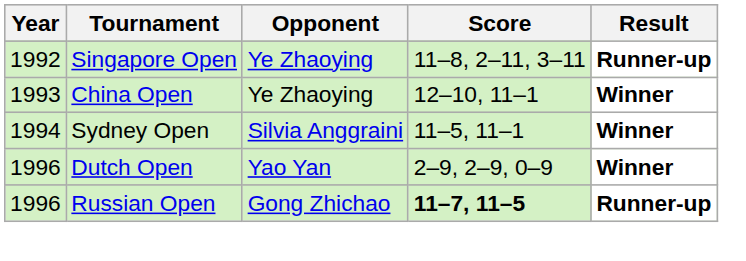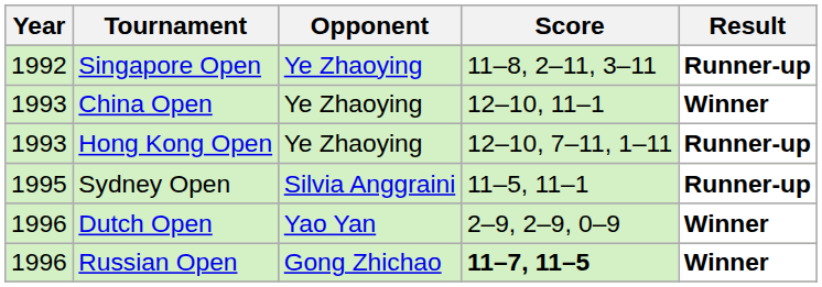 <table class="sortable wikitable" style="font-size: 90%;">
 <tr>
 <th>Year</th>
 <th>Tournament</th>
 <th>Opponent</th>
 <th>Score</th>
 <th>Result</th>
 </tr>
 <tr style="background:#D4F1C5">
 <td align="center">1992</td>
 <td align="left"><a href='#'>Singapore Open</a></td>
 <td align="left"> <a href='#'>Ye Zhaoying</a></td>
 <td align="left">11–8, 2–11, 3–11</td>
 <td style="text-align:left; background:white"> <strong>Runner-up</strong></td>
 </tr>
 <tr style="background:#D4F1C5">
 <td align="center">1993</td>
 <td align="left"><a href='#'>China Open</a></td>
 <td align="left"> Ye Zhaoying</td>
 <td align="left">12–10, 11–1</td>
 <td style="text-align:left; background:white"> <strong>Winner</strong></td>
 </tr>
 <tr style="background:#D4F1C5">
-<td align="center">1994</td>
+<td align="center">1993</td>
+<td align="left"><a href='#'>Hong Kong Open</a></td>
+<td align="left"> Ye Zhaoying</td>
+<td align="left">12–10, 7–11, 1–11</td>
+<td style="text-align:left; background:white"> <strong>Runner-up</strong></td>
+</tr>
+<tr style="background:#D4F1C5">
+<td align="center">1995</td>
 <td align="left">Sydney Open</td>
 <td align="left"> <a href='#'>Silvia Anggraini</a></td>
 <td align="left">11–5, 11–1</td>
-<td style="text-align:left; background:white"> <strong>Winner</strong></td>
+<td style="text-align:left; background:white"> <strong>Runner-up</strong></td>
 </tr>
 <tr style="background:#D4F1C5">
 <td align="center">1996</td>
 <td align="left"><a href='#'>Dutch Open</a></td>
 <td align="left"> <a href='#'>Yao Yan</a></td>
 <td align="left">2–9, 2–9, 0–9</td>
 <td style="text-align:left; background:white"> <strong>Winner</strong></td>
 </tr>
 <tr style="background:#D4F1C5">
 <td align="center">1996</td>
 <td align="left"><a href='#'>Russian Open</a></td>
 <td align="left"> <a href='#'>Gong Zhichao</a></td>
 <td align="left"><strong>11–7, 11–5</strong></td>
-<td style="text-align:left; background:white"> <strong>Runner-up</strong></td>
+<td style="text-align:left; background:white"> <strong>Winner</strong></td>
 </tr>
 </table>
